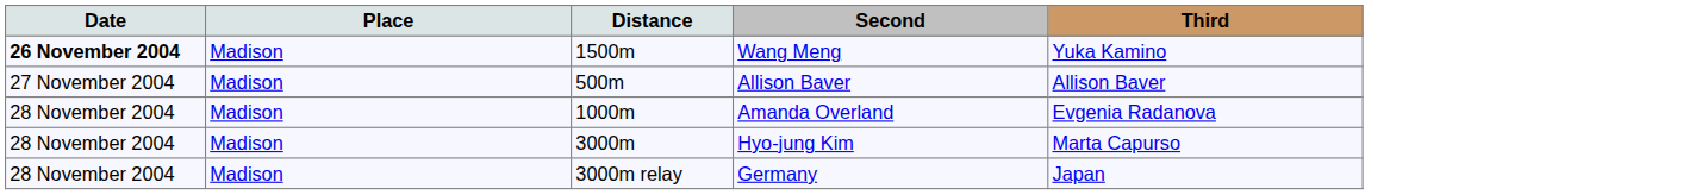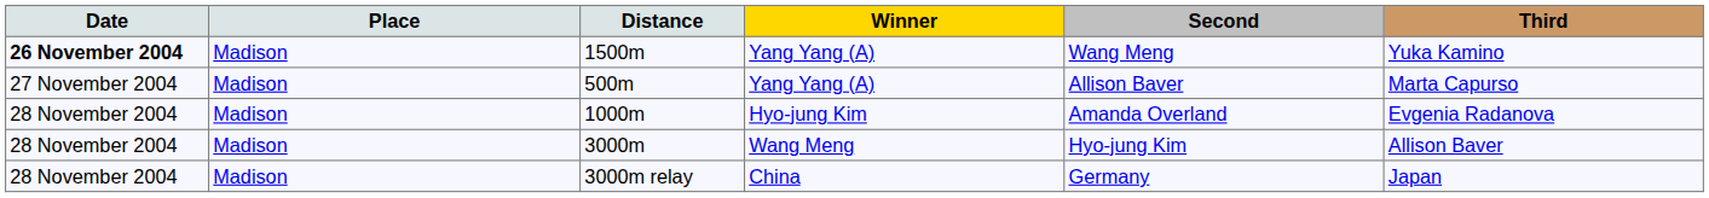 <table bgcolor="#f7f8ff" cellpadding="3" cellspacing="0" border="1" style="font-size: 95%; border: gray solid 1px; border-collapse: collapse;">
 <tr bgcolor="#CCCCCC">
 <td align="center" bgcolor="#DCE5E5" width="150"><strong>Date</strong></td>
 <td align="center" bgcolor="#DCE5E5" width="280"><strong>Place</strong></td>
 <td align="center" bgcolor="#DCE5E5" width="120"><strong>Distance</strong></td>
+<td align="center" bgcolor="gold" width="240"><strong>Winner</strong></td>
 <td align="center" bgcolor="silver" width="240"><strong>Second</strong></td>
 <td align="center" bgcolor="CC9966" width="240"><strong>Third</strong></td>
 </tr>
 <tr align="left">
 <td><strong>26 November 2004</strong></td>
 <td> <a href='#'>Madison</a></td>
 <td>1500m</td>
+<td> <a href='#'>Yang Yang (A)</a></td>
 <td> <a href='#'>Wang Meng</a></td>
 <td> <a href='#'>Yuka Kamino</a></td>
 </tr>
 <tr align="left">
 <td>27 November 2004</td>
 <td> <a href='#'>Madison</a></td>
 <td>500m</td>
+<td> <a href='#'>Yang Yang (A)</a></td>
 <td> <a href='#'>Allison Baver</a></td>
-<td> <a href='#'>Allison Baver</a></td>
+<td> <a href='#'>Marta Capurso</a></td>
 </tr>
 <tr align="left">
 <td>28 November 2004</td>
 <td> <a href='#'>Madison</a></td>
 <td>1000m</td>
+<td> <a href='#'>Hyo-jung Kim</a></td>
 <td> <a href='#'>Amanda Overland</a></td>
 <td> <a href='#'>Evgenia Radanova</a></td>
 </tr>
 <tr align="left">
 <td>28 November 2004</td>
 <td> <a href='#'>Madison</a></td>
 <td>3000m</td>
+<td> <a href='#'>Wang Meng</a></td>
 <td> <a href='#'>Hyo-jung Kim</a></td>
-<td> <a href='#'>Marta Capurso</a></td>
+<td> <a href='#'>Allison Baver</a></td>
 </tr>
 <tr align="left">
 <td>28 November 2004</td>
 <td> <a href='#'>Madison</a></td>
 <td>3000m relay</td>
+<td> <a href='#'>China</a></td>
 <td> <a href='#'>Germany</a></td>
 <td> <a href='#'>Japan</a></td>
 </tr>
 </table>
